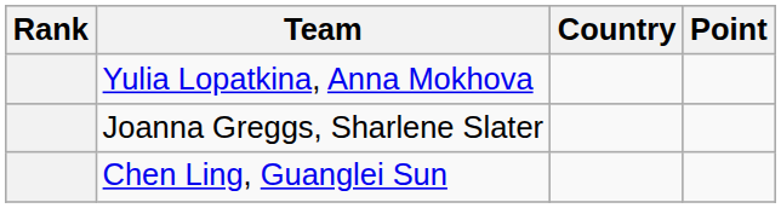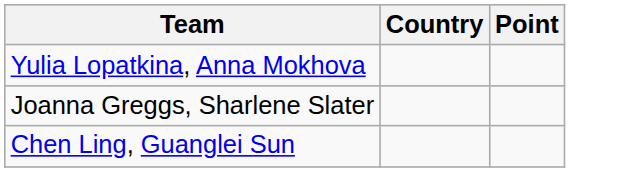 <table class="wikitable sortable">
 <tr>
-<th>Rank</th>
 <th>Team</th>
 <th>Country</th>
 <th>Point</th>
 </tr>
 <tr>
-<th></th>
 <td><a href='#'>Yulia Lopatkina</a>, <a href='#'>Anna Mokhova</a></td>
 <td></td>
 <td></td>
 </tr>
 <tr>
-<th></th>
 <td>Joanna Greggs, Sharlene Slater</td>
 <td></td>
 <td></td>
 </tr>
 <tr>
-<th></th>
 <td><a href='#'>Chen Ling</a>, <a href='#'>Guanglei Sun</a></td>
 <td></td>
 <td></td>
 </tr>
 </table>
